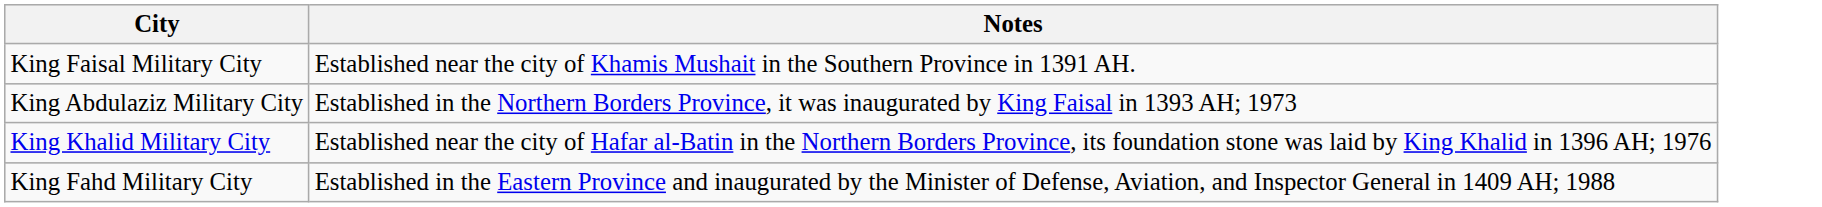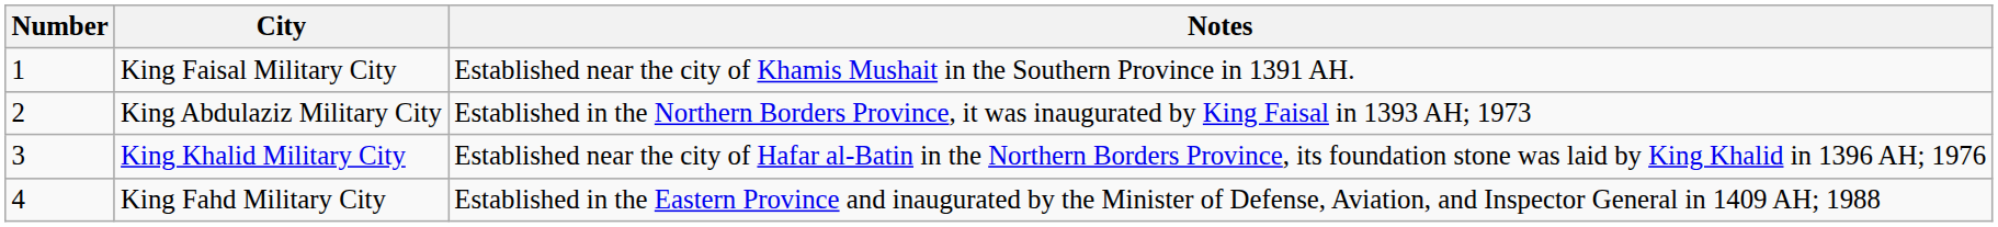 <table class="wikitable sortable">
 <tr>
+<th>Number</th>
 <th>City</th>
 <th>Notes</th>
 </tr>
 <tr>
+<td>1</td>
 <td>King Faisal Military City</td>
 <td>Established near the city of <a href='#'>Khamis Mushait</a> in the Southern Province in 1391 AH.</td>
 </tr>
 <tr>
+<td>2</td>
 <td>King Abdulaziz Military City</td>
 <td>Established in the <a href='#'>Northern Borders Province</a>, it was inaugurated by <a href='#'>King Faisal</a> in 1393 AH; 1973</td>
 </tr>
 <tr>
+<td>3</td>
 <td><a href='#'>King Khalid Military City</a></td>
 <td>Established near the city of <a href='#'>Hafar al-Batin</a> in the <a href='#'>Northern Borders Province</a>, its foundation stone was laid by <a href='#'>King Khalid</a> in 1396 AH; 1976</td>
 </tr>
 <tr>
+<td>4</td>
 <td>King Fahd Military City</td>
 <td>Established in the <a href='#'>Eastern Province</a> and inaugurated by the Minister of Defense, Aviation, and Inspector General in 1409 AH; 1988</td>
 </tr>
 </table>
